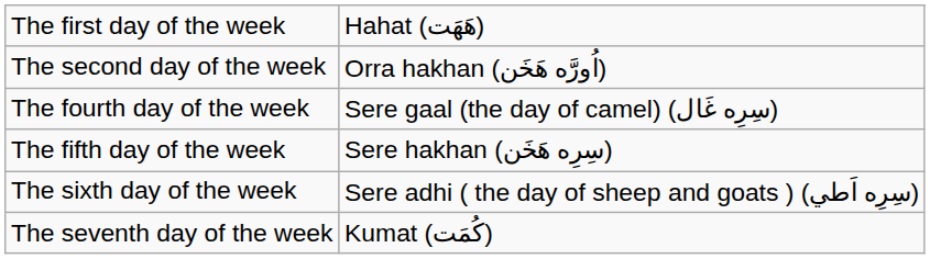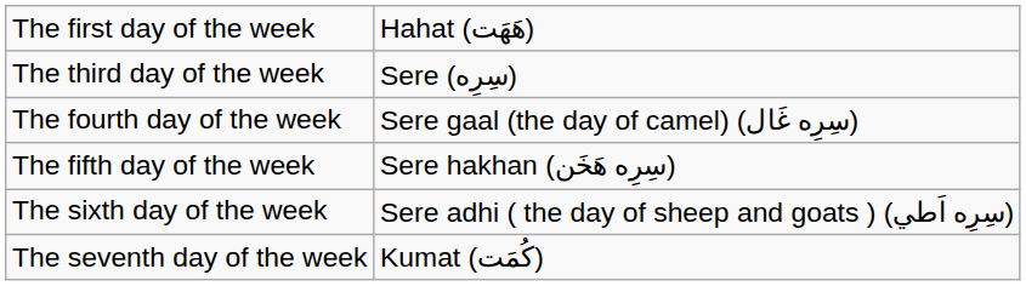 <table class="wikitable">
 <tr>
 <td>The first day of the week</td>
 <td>Hahat (هَهَت)</td>
 </tr>
 <tr>
-<td>The second day of the week</td>
-<td>Orra hakhan (اُورَّه هَخَن)</td>
+<td>The third day of the week</td>
+<td>Sere (سِرِه)</td>
 </tr>
 <tr>
 <td>The fourth day of the week</td>
 <td>Sere gaal (the day of camel) (سِرِه غَال)</td>
 </tr>
 <tr>
 <td>The fifth day of the week</td>
 <td>Sere hakhan (سِرِه هَخَن)</td>
 </tr>
 <tr>
 <td>The sixth day of the week</td>
 <td>Sere adhi ( the day of sheep and goats ) (سِرِه اَطي)</td>
 </tr>
 <tr>
 <td>The seventh day of the week</td>
 <td>Kumat (كُمَت)</td>
 </tr>
 </table>
